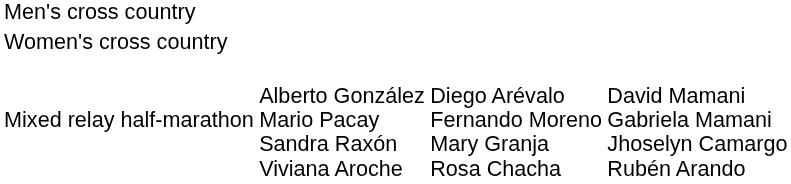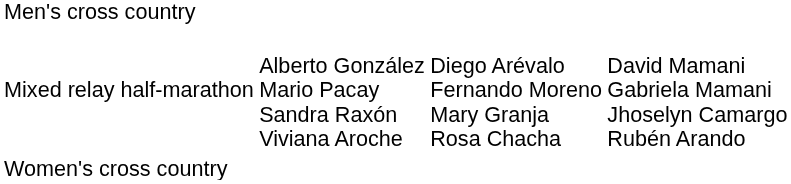 <table>
 <tr>
 <td>Men's cross country</td>
-<td></td>
-<td></td>
-<td></td>
-</tr>
-<tr>
-<td>Women's cross country</td>
 <td></td>
 <td></td>
 <td></td>
 </tr>
 <tr>
 <td>Mixed relay half-marathon</td>
 <td><br>Alberto González<br>Mario Pacay<br>Sandra Raxón<br>Viviana Aroche</td>
 <td><br>Diego Arévalo<br>Fernando Moreno<br>Mary Granja<br>Rosa Chacha</td>
 <td><br>David Mamani<br>Gabriela Mamani<br>Jhoselyn Camargo<br>Rubén Arando</td>
 </tr>
 <tr>
+<td>Women's cross country</td>
+<td></td>
+<td></td>
+<td></td>
+</tr>
+<tr>
 </tr>
 </table>
